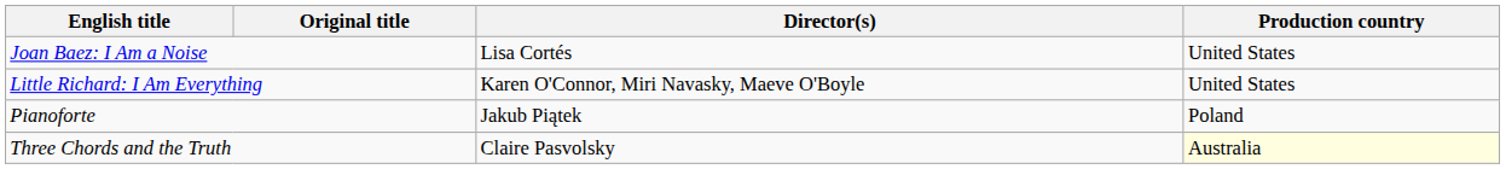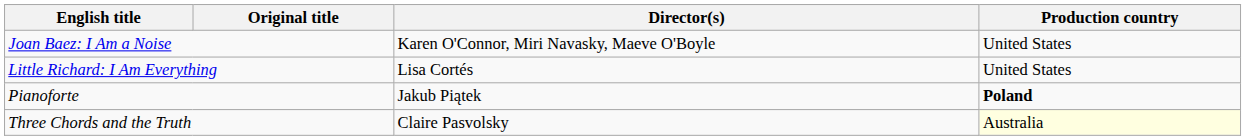 <table class="wikitable" style="width:95%; margin-bottom:2px">
 <tr>
 <th>English title</th>
 <th>Original title</th>
 <th>Director(s)</th>
 <th>Production country</th>
 </tr>
 <tr>
 <td colspan="2"><em><a href='#'>Joan Baez: I Am a Noise</a></em></td>
-<td>Lisa Cortés</td>
+<td>Karen O'Connor, Miri Navasky, Maeve O'Boyle</td>
 <td>United States</td>
 </tr>
 <tr>
 <td colspan="2"><em><a href='#'>Little Richard: I Am Everything</a></em></td>
-<td>Karen O'Connor, Miri Navasky, Maeve O'Boyle</td>
+<td>Lisa Cortés</td>
 <td>United States</td>
 </tr>
 <tr>
 <td colspan="2"><em>Pianoforte</em></td>
 <td>Jakub Piątek</td>
-<td>Poland</td>
+<td><strong>Poland</strong></td>
 </tr>
 <tr>
 <td colspan="2"><em>Three Chords and the Truth</em></td>
 <td>Claire Pasvolsky</td>
 <td style="background: lightyellow;">Australia</td>
 </tr>
 </table>
